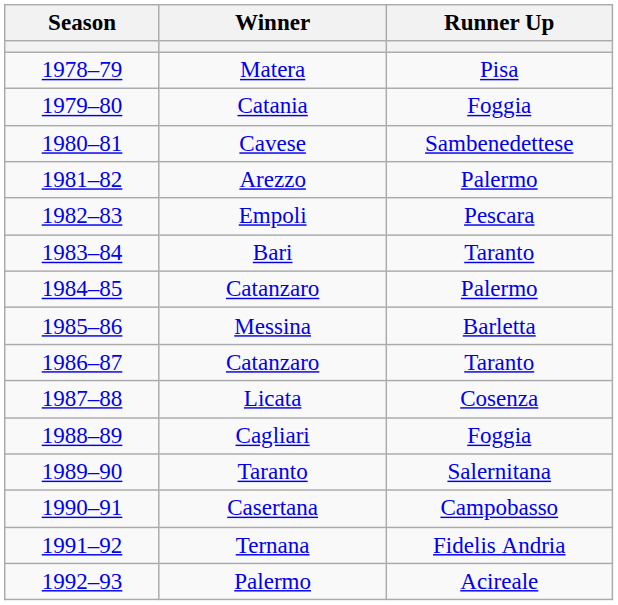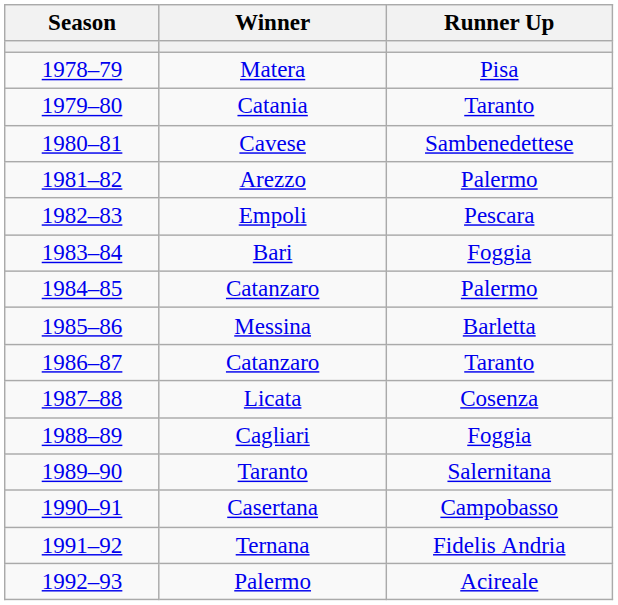 <table class="wikitable" style="text-align: center">
 <tr>
 <th>Season</th>
 <th>Winner</th>
 <th>Runner Up</th>
 </tr>
 <tr>
 <th width=100></th>
 <th width=150></th>
 <th width=150></th>
 </tr>
 <tr>
 <td><a href='#'>1978–79</a></td>
 <td><a href='#'>Matera</a></td>
 <td><a href='#'>Pisa</a></td>
 </tr>
 <tr>
 <td><a href='#'>1979–80</a></td>
 <td><a href='#'>Catania</a></td>
-<td><a href='#'>Foggia</a></td>
+<td><a href='#'>Taranto</a></td>
 </tr>
 <tr>
 <td><a href='#'>1980–81</a></td>
 <td><a href='#'>Cavese</a></td>
 <td><a href='#'>Sambenedettese</a></td>
 </tr>
 <tr>
 <td><a href='#'>1981–82</a></td>
 <td><a href='#'>Arezzo</a></td>
 <td><a href='#'>Palermo</a></td>
 </tr>
 <tr>
 <td><a href='#'>1982–83</a></td>
 <td><a href='#'>Empoli</a></td>
 <td><a href='#'>Pescara</a></td>
 </tr>
 <tr>
 <td><a href='#'>1983–84</a></td>
 <td><a href='#'>Bari</a></td>
-<td><a href='#'>Taranto</a></td>
+<td><a href='#'>Foggia</a></td>
 </tr>
 <tr>
 <td><a href='#'>1984–85</a></td>
 <td><a href='#'>Catanzaro</a></td>
 <td><a href='#'>Palermo</a></td>
 </tr>
 <tr>
 <td><a href='#'>1985–86</a></td>
 <td><a href='#'>Messina</a></td>
 <td><a href='#'>Barletta</a></td>
 </tr>
 <tr>
 <td><a href='#'>1986–87</a></td>
 <td><a href='#'>Catanzaro</a></td>
 <td><a href='#'>Taranto</a></td>
 </tr>
 <tr>
 <td><a href='#'>1987–88</a></td>
 <td><a href='#'>Licata</a></td>
 <td><a href='#'>Cosenza</a></td>
 </tr>
 <tr>
 <td><a href='#'>1988–89</a></td>
 <td><a href='#'>Cagliari</a></td>
 <td><a href='#'>Foggia</a></td>
 </tr>
 <tr>
 <td><a href='#'>1989–90</a></td>
 <td><a href='#'>Taranto</a></td>
 <td><a href='#'>Salernitana</a></td>
 </tr>
 <tr>
 <td><a href='#'>1990–91</a></td>
 <td><a href='#'>Casertana</a></td>
 <td><a href='#'>Campobasso</a></td>
 </tr>
 <tr>
 <td><a href='#'>1991–92</a></td>
 <td><a href='#'>Ternana</a></td>
 <td><a href='#'>Fidelis Andria</a></td>
 </tr>
 <tr>
 <td><a href='#'>1992–93</a></td>
 <td><a href='#'>Palermo</a></td>
 <td><a href='#'>Acireale</a></td>
 </tr>
 </table>
